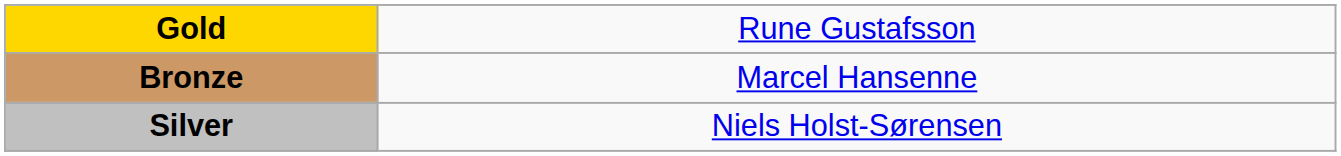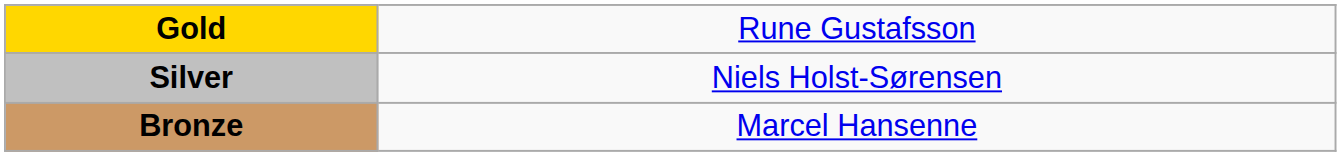 <table class="wikitable" style="text-align:center; " width="35%">
 <tr>
 <td bgcolor="gold"><strong>Gold</strong></td>
 <td><a href='#'>Rune Gustafsson</a><br>  <small><em></em></small></td>
 </tr>
 <tr>
+<td bgcolor="silver"><strong>Silver</strong></td>
+<td><a href='#'>Niels Holst-Sørensen</a><br>  <small><em></em></small></td>
+</tr>
+<tr>
 <td bgcolor="CC9966"><strong>Bronze</strong></td>
 <td><a href='#'>Marcel Hansenne</a><br>  <small><em></em></small></td>
 </tr>
-<tr>
-<td bgcolor="silver"><strong>Silver</strong></td>
-<td><a href='#'>Niels Holst-Sørensen</a><br>  <small><em></em></small></td>
-</tr>
 </table>
